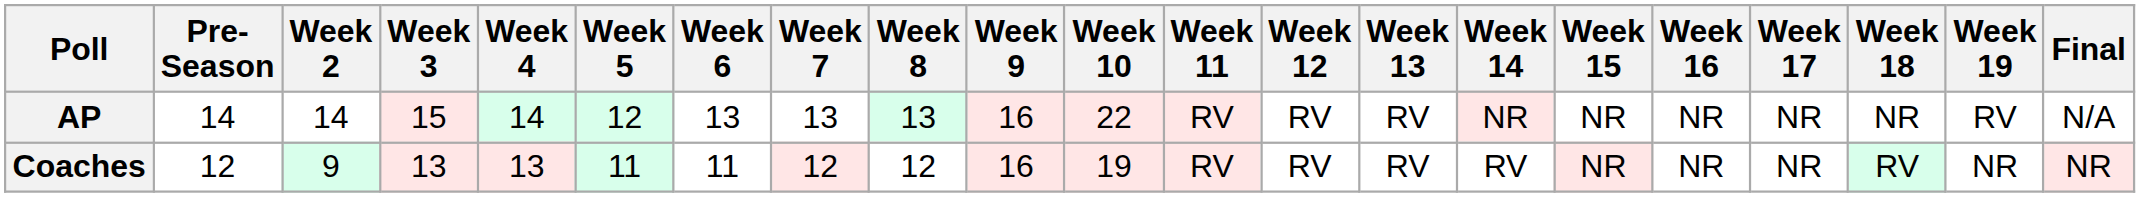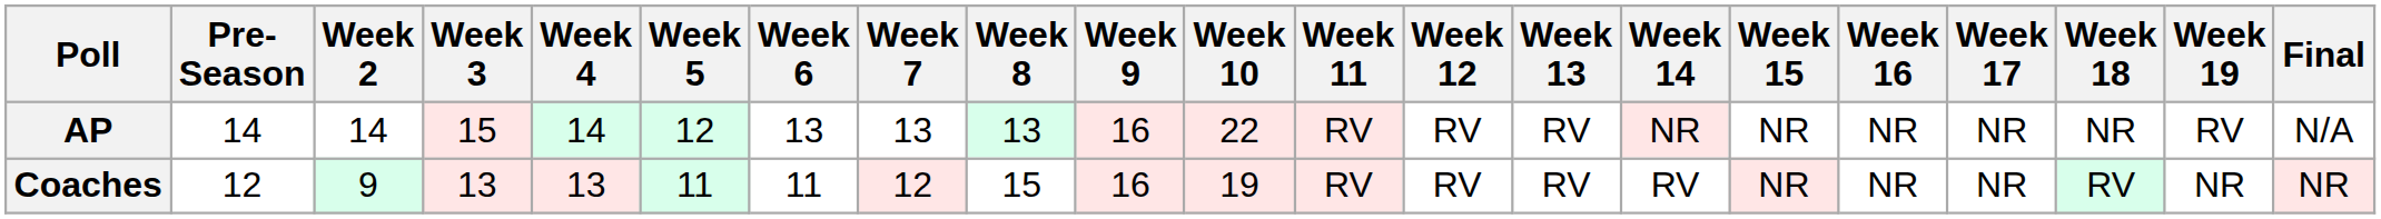 <table class="wikitable" style="white-space:nowrap;font-size:90%">
 <tr>
 <th>Poll</th>
 <th>Pre-<br>Season</th>
 <th>Week<br>2</th>
 <th>Week<br>3</th>
 <th>Week<br>4</th>
 <th>Week<br>5</th>
 <th>Week<br>6</th>
 <th>Week<br>7</th>
 <th>Week<br>8</th>
 <th>Week<br>9</th>
 <th>Week<br>10</th>
 <th>Week<br>11</th>
 <th>Week<br>12</th>
 <th>Week<br>13</th>
 <th>Week<br>14</th>
 <th>Week<br>15</th>
 <th>Week<br>16</th>
 <th>Week<br>17</th>
 <th>Week<br>18</th>
 <th>Week<br>19</th>
 <th>Final</th>
 </tr>
 <tr style="text-align:center;">
 <th>AP</th>
 <td style="background:#FFF;">14</td>
 <td style="background:#FFF;">14</td>
 <td style="background:#FFE6E6;">15</td>
 <td style="background:#D8FFEB;">14</td>
 <td style="background:#D8FFEB;">12</td>
 <td style="background:#FFF;">13</td>
 <td style="background:#FFF;">13</td>
 <td style="background:#D8FFEB;">13</td>
 <td style="background:#FFE6E6;">16</td>
 <td style="background:#FFE6E6;">22</td>
 <td style="background:#FFE6E6;">RV</td>
 <td style="background:#FFF;">RV</td>
 <td style="background:#FFF;">RV</td>
 <td style="background:#FFE6E6;">NR</td>
 <td style="background:#FFF;">NR</td>
 <td style="background:#FFF;">NR</td>
 <td style="background:#FFF;">NR</td>
 <td style="background:#FFF;">NR</td>
 <td style="background:#FFF;">RV</td>
 <td style="background:#FFF;">N/A</td>
 </tr>
 <tr style="text-align:center;">
 <th>Coaches</th>
 <td style="background:#FFF;">12</td>
 <td style="background:#D8FFEB;">9</td>
 <td style="background:#FFE6E6;">13</td>
 <td style="background:#FFE6E6;">13</td>
 <td style="background:#D8FFEB;">11</td>
 <td style="background:#FFF;">11</td>
 <td style="background:#FFE6E6;">12</td>
-<td style="background:#FFF;">12</td>
+<td style="background:#FFF;">15</td>
 <td style="background:#FFE6E6;">16</td>
 <td style="background:#FFE6E6;">19</td>
 <td style="background:#FFE6E6;">RV</td>
 <td style="background:#FFF;">RV</td>
 <td style="background:#FFF;">RV</td>
 <td style="background:#FFF;">RV</td>
 <td style="background:#FFE6E6;">NR</td>
 <td style="background:#FFF;">NR</td>
 <td style="background:#FFF;">NR</td>
 <td style="background:#D8FFEB;">RV</td>
 <td style="background:#FFF;">NR</td>
 <td style="background:#FFE6E6;">NR</td>
 </tr>
 </table>
